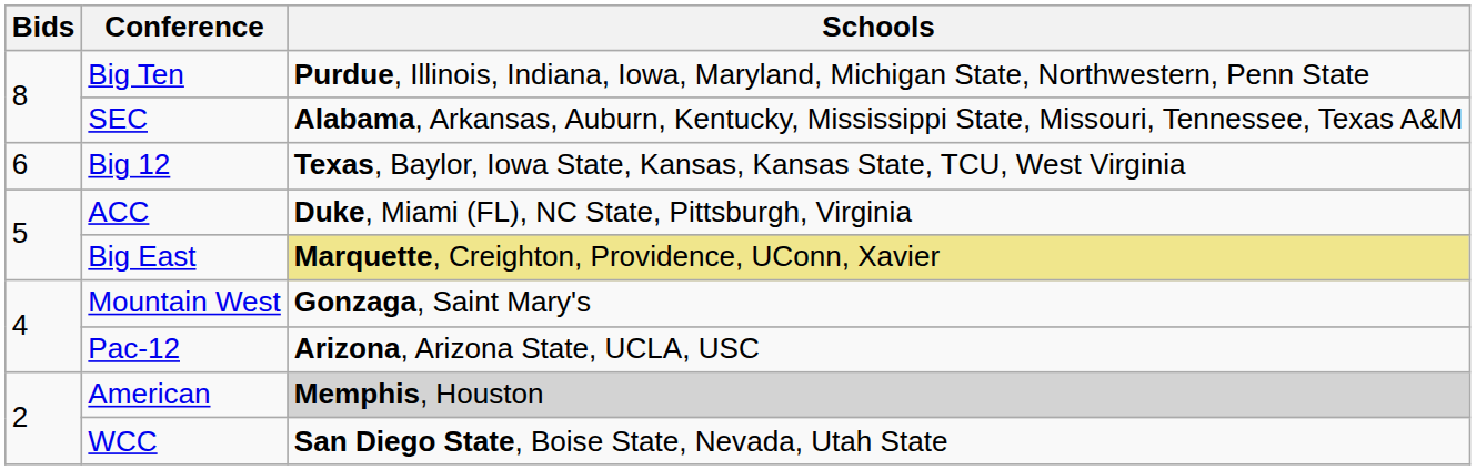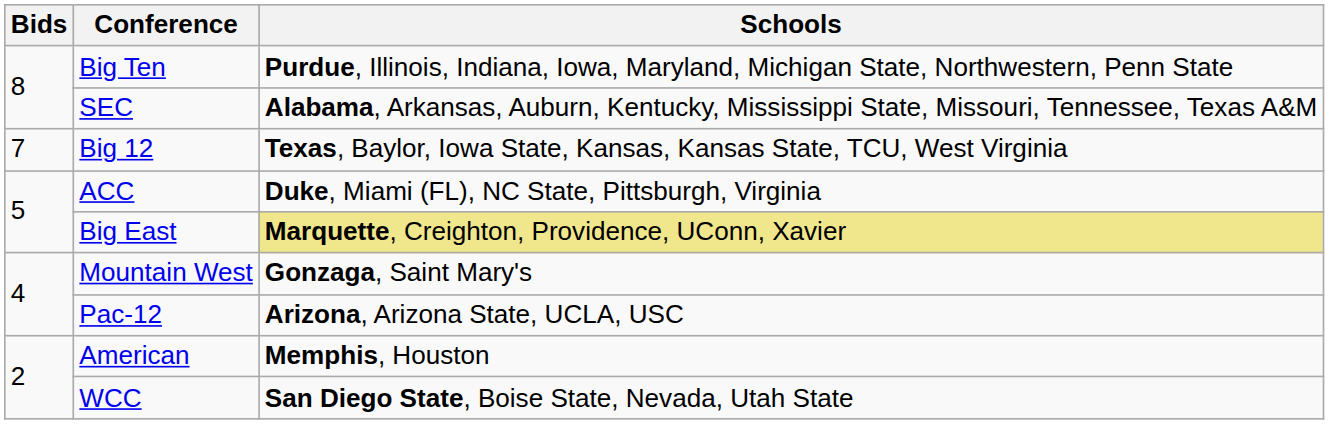 <table class="wikitable">
 <tr>
 <th>Bids</th>
 <th>Conference</th>
 <th>Schools</th>
 </tr>
 <tr>
 <td rowspan="2">8</td>
 <td><a href='#'>Big Ten</a></td>
 <td><strong>Purdue</strong>, Illinois, Indiana, Iowa, Maryland, Michigan State, Northwestern, Penn State</td>
 </tr>
 <tr>
 <td><a href='#'>SEC</a></td>
 <td><strong>Alabama</strong>, Arkansas, Auburn, Kentucky, Mississippi State, Missouri, Tennessee, Texas A&M</td>
 </tr>
 <tr>
-<td>6</td>
+<td>7</td>
 <td><a href='#'>Big 12</a></td>
 <td><strong>Texas</strong>, Baylor, Iowa State, Kansas, Kansas State, TCU, West Virginia</td>
 </tr>
 <tr>
 <td rowspan="2">5</td>
 <td><a href='#'>ACC</a></td>
 <td><strong>Duke</strong>, Miami (FL), NC State, Pittsburgh, Virginia</td>
 </tr>
 <tr>
 <td><a href='#'>Big East</a></td>
 <td style="background: khaki;"><strong>Marquette</strong>, Creighton, Providence, UConn, Xavier</td>
 </tr>
 <tr>
 <td rowspan="2">4</td>
 <td><a href='#'>Mountain West</a></td>
 <td><strong>Gonzaga</strong>, Saint Mary's</td>
 </tr>
 <tr>
 <td><a href='#'>Pac-12</a></td>
 <td><strong>Arizona</strong>, Arizona State, UCLA, USC</td>
 </tr>
 <tr>
 <td rowspan="2">2</td>
 <td><a href='#'>American</a></td>
-<td style="background: lightgrey;"><strong>Memphis</strong>, Houston</td>
+<td><strong>Memphis</strong>, Houston</td>
 </tr>
 <tr>
 <td><a href='#'>WCC</a></td>
 <td><strong>San Diego State</strong>, Boise State, Nevada, Utah State</td>
 </tr>
 </table>
